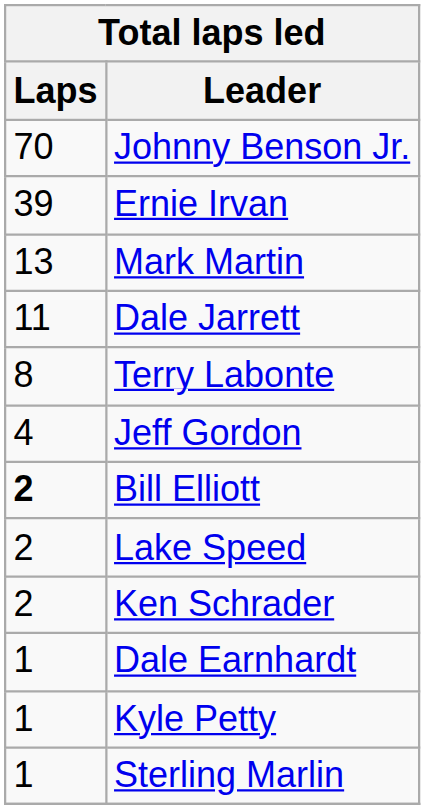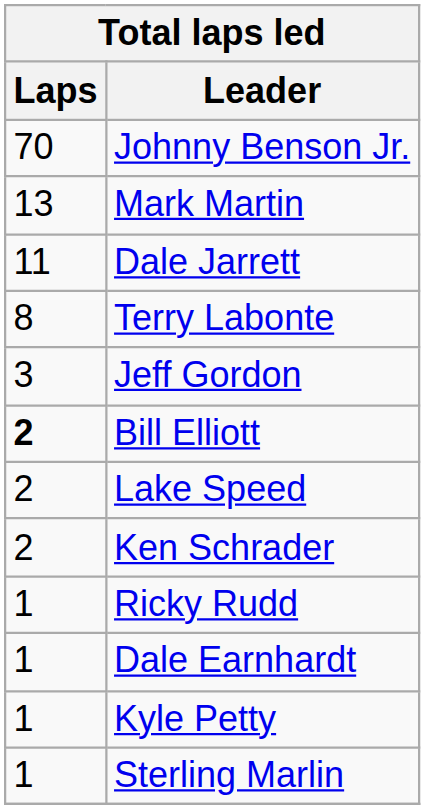 <table class="wikitable">
 <tr>
 <th colspan=2>Total laps led</th>
 </tr>
 <tr>
 <th>Laps</th>
 <th>Leader</th>
 </tr>
 <tr>
 <td>70</td>
 <td><a href='#'>Johnny Benson Jr.</a></td>
-</tr>
-<tr>
-<td>39</td>
-<td><a href='#'>Ernie Irvan</a></td>
 </tr>
 <tr>
 <td>13</td>
 <td><a href='#'>Mark Martin</a></td>
 </tr>
 <tr>
 <td>11</td>
 <td><a href='#'>Dale Jarrett</a></td>
 </tr>
 <tr>
 <td>8</td>
 <td><a href='#'>Terry Labonte</a></td>
 </tr>
 <tr>
-<td>4</td>
+<td>3</td>
 <td><a href='#'>Jeff Gordon</a></td>
 </tr>
 <tr>
 <td><strong>2</strong></td>
 <td><a href='#'>Bill Elliott</a></td>
 </tr>
 <tr>
 <td>2</td>
 <td><a href='#'>Lake Speed</a></td>
 </tr>
 <tr>
 <td>2</td>
 <td><a href='#'>Ken Schrader</a></td>
 </tr>
 <tr>
 <td>1</td>
+<td><a href='#'>Ricky Rudd</a></td>
+</tr>
+<tr>
+<td>1</td>
 <td><a href='#'>Dale Earnhardt</a></td>
 </tr>
 <tr>
 <td>1</td>
 <td><a href='#'>Kyle Petty</a></td>
 </tr>
 <tr>
 <td>1</td>
 <td><a href='#'>Sterling Marlin</a></td>
 </tr>
 <tr>
 </tr>
 </table>
